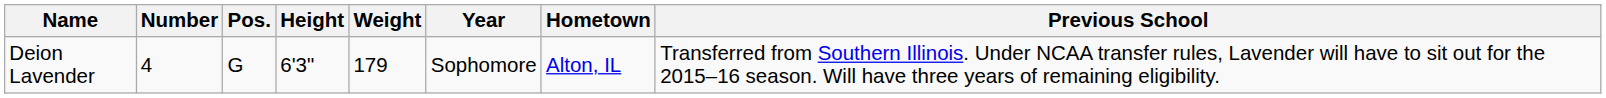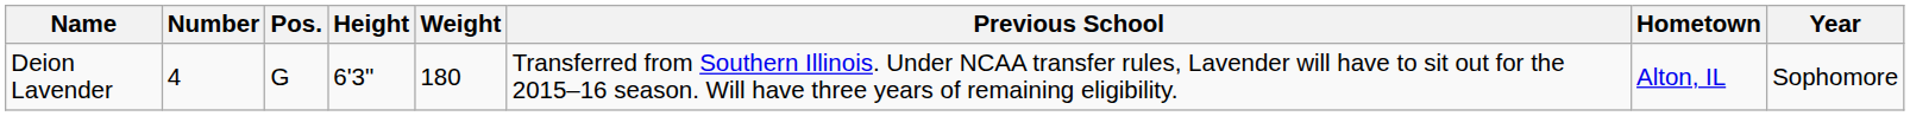 <table class="wikitable sortable" border="1">
 <tr>
 <th>Name</th>
 <th>Number</th>
 <th>Pos.</th>
 <th>Height</th>
 <th>Weight</th>
+<th class="unsortable">Previous School</th>
+<th>Hometown</th>
 <th>Year</th>
-<th>Hometown</th>
-<th class="unsortable">Previous School</th>
 </tr>
 <tr>
 <td>Deion Lavender</td>
 <td>4</td>
 <td>G</td>
 <td>6'3"</td>
-<td>179</td>
+<td>180</td>
+<td>Transferred from <a href='#'>Southern Illinois</a>. Under NCAA transfer rules, Lavender will have to sit out for the 2015–16 season. Will have three years of remaining eligibility.</td>
+<td><a href='#'>Alton, IL</a></td>
 <td>Sophomore</td>
-<td><a href='#'>Alton, IL</a></td>
-<td>Transferred from <a href='#'>Southern Illinois</a>. Under NCAA transfer rules, Lavender will have to sit out for the 2015–16 season. Will have three years of remaining eligibility.</td>
 </tr>
 </table>
